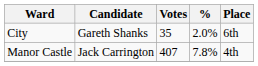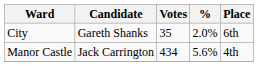 <table class="wikitable">
 <tr>
 <th>Ward</th>
 <th>Candidate</th>
 <th>Votes</th>
 <th>%</th>
 <th>Place</th>
 </tr>
 <tr>
 <td>City</td>
 <td>Gareth Shanks</td>
 <td>35</td>
 <td>2.0%</td>
 <td>6th</td>
 </tr>
 <tr>
 <td>Manor Castle</td>
 <td>Jack Carrington</td>
-<td>407</td>
-<td>7.8%</td>
+<td>434</td>
+<td>5.6%</td>
 <td>4th</td>
 </tr>
 <tr>
 </tr>
 </table>
